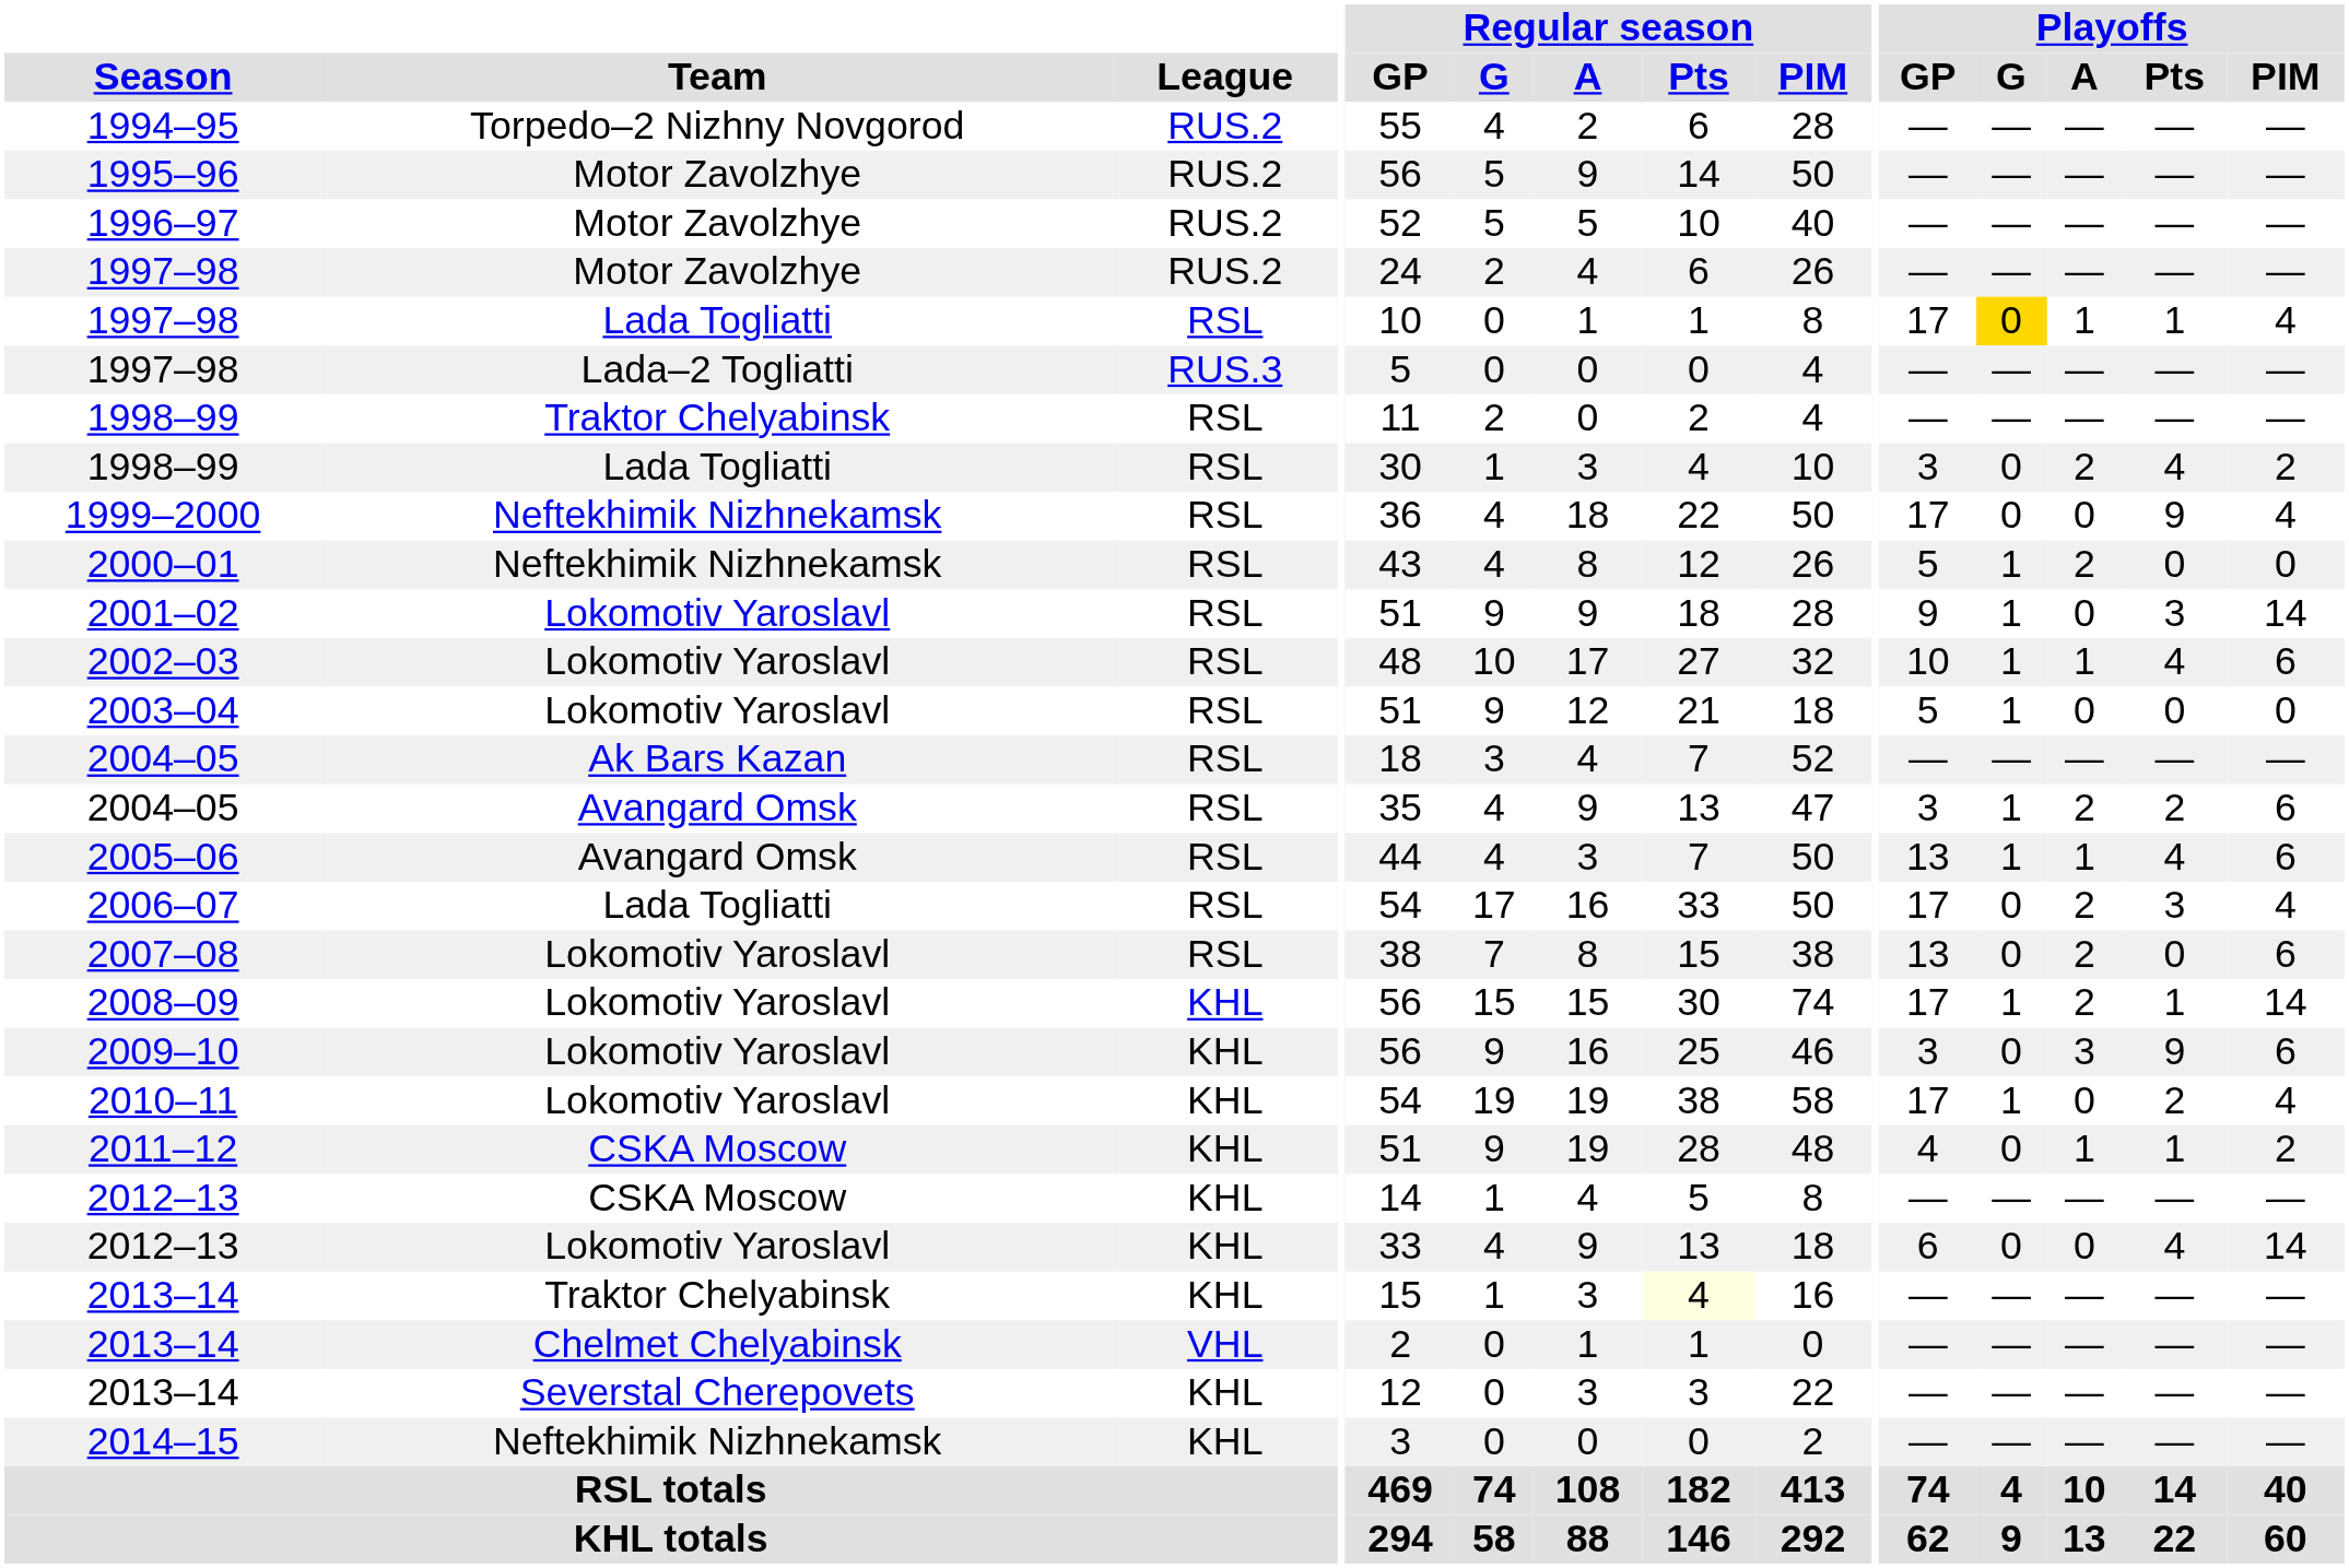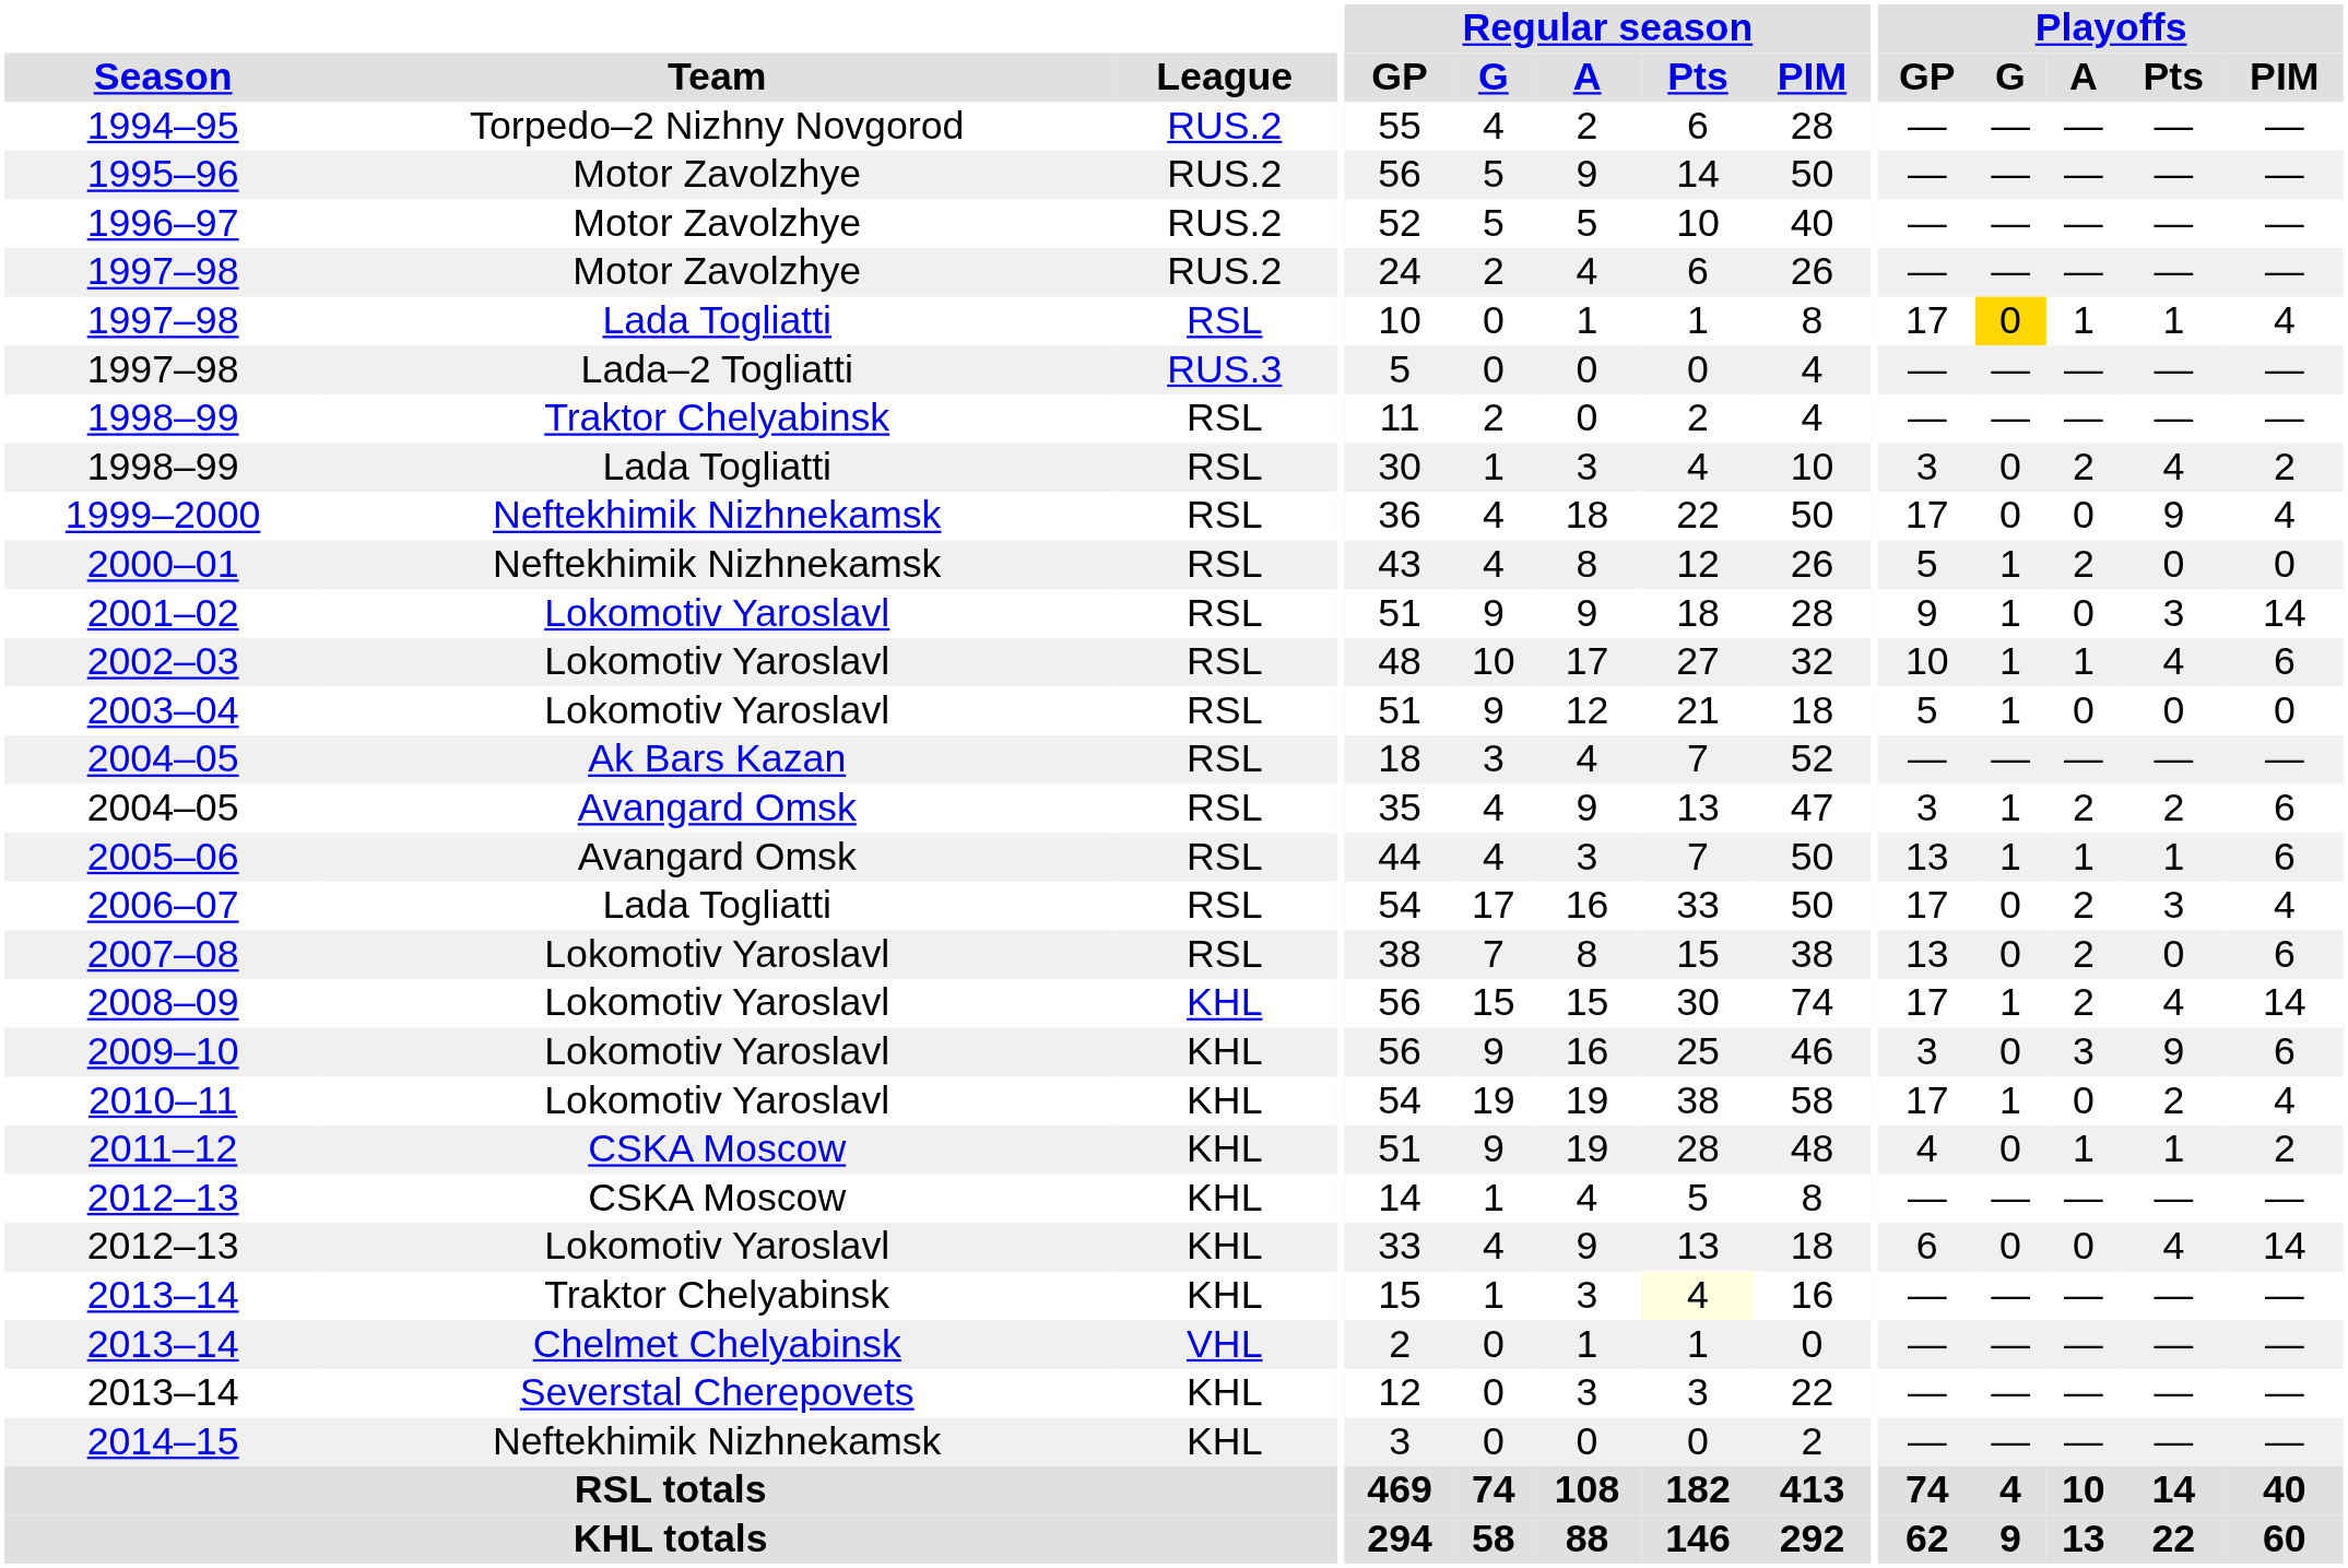 <table border="0" cellpadding="1" cellspacing="0" style="text-align:center; width:60em">
 <tr bgcolor="#e0e0e0">
 <th colspan="3" bgcolor="#ffffff"></th>
 <th rowspan="99" bgcolor="#ffffff"></th>
 <th colspan="5"><a href='#'>Regular season</a></th>
 <th rowspan="99" bgcolor="#ffffff"></th>
 <th colspan="5"><a href='#'>Playoffs</a></th>
 </tr>
 <tr bgcolor="#e0e0e0">
 <th><a href='#'>Season</a></th>
 <th>Team</th>
 <th>League</th>
 <th>GP</th>
 <th><a href='#'>G</a></th>
 <th><a href='#'>A</a></th>
 <th><a href='#'>Pts</a></th>
 <th><a href='#'>PIM</a></th>
 <th>GP</th>
 <th>G</th>
 <th>A</th>
 <th>Pts</th>
 <th>PIM</th>
 </tr>
 <tr>
 <td><a href='#'>1994–95</a></td>
 <td>Torpedo–2 Nizhny Novgorod</td>
 <td><a href='#'>RUS.2</a></td>
 <td>55</td>
 <td>4</td>
 <td>2</td>
 <td>6</td>
 <td>28</td>
 <td>—</td>
 <td>—</td>
 <td>—</td>
 <td>—</td>
 <td>—</td>
 </tr>
 <tr bgcolor="#f0f0f0">
 <td><a href='#'>1995–96</a></td>
 <td>Motor Zavolzhye</td>
 <td>RUS.2</td>
 <td>56</td>
 <td>5</td>
 <td>9</td>
 <td>14</td>
 <td>50</td>
 <td>—</td>
 <td>—</td>
 <td>—</td>
 <td>—</td>
 <td>—</td>
 </tr>
 <tr>
 <td><a href='#'>1996–97</a></td>
 <td>Motor Zavolzhye</td>
 <td>RUS.2</td>
 <td>52</td>
 <td>5</td>
 <td>5</td>
 <td>10</td>
 <td>40</td>
 <td>—</td>
 <td>—</td>
 <td>—</td>
 <td>—</td>
 <td>—</td>
 </tr>
 <tr bgcolor="#f0f0f0">
 <td><a href='#'>1997–98</a></td>
 <td>Motor Zavolzhye</td>
 <td>RUS.2</td>
 <td>24</td>
 <td>2</td>
 <td>4</td>
 <td>6</td>
 <td>26</td>
 <td>—</td>
 <td>—</td>
 <td>—</td>
 <td>—</td>
 <td>—</td>
 </tr>
 <tr>
 <td><a href='#'>1997–98</a></td>
 <td><a href='#'>Lada Togliatti</a></td>
 <td><a href='#'>RSL</a></td>
 <td>10</td>
 <td>0</td>
 <td>1</td>
 <td>1</td>
 <td>8</td>
 <td>17</td>
 <td style="background: gold;">0</td>
 <td>1</td>
 <td>1</td>
 <td>4</td>
 </tr>
 <tr bgcolor="#f0f0f0">
 <td>1997–98</td>
 <td>Lada–2 Togliatti</td>
 <td><a href='#'>RUS.3</a></td>
 <td>5</td>
 <td>0</td>
 <td>0</td>
 <td>0</td>
 <td>4</td>
 <td>—</td>
 <td>—</td>
 <td>—</td>
 <td>—</td>
 <td>—</td>
 </tr>
 <tr>
 <td><a href='#'>1998–99</a></td>
 <td><a href='#'>Traktor Chelyabinsk</a></td>
 <td>RSL</td>
 <td>11</td>
 <td>2</td>
 <td>0</td>
 <td>2</td>
 <td>4</td>
 <td>—</td>
 <td>—</td>
 <td>—</td>
 <td>—</td>
 <td>—</td>
 </tr>
 <tr bgcolor="#f0f0f0">
 <td>1998–99</td>
 <td>Lada Togliatti</td>
 <td>RSL</td>
 <td>30</td>
 <td>1</td>
 <td>3</td>
 <td>4</td>
 <td>10</td>
 <td>3</td>
 <td>0</td>
 <td>2</td>
 <td>4</td>
 <td>2</td>
 </tr>
 <tr>
 <td><a href='#'>1999–2000</a></td>
 <td><a href='#'>Neftekhimik Nizhnekamsk</a></td>
 <td>RSL</td>
 <td>36</td>
 <td>4</td>
 <td>18</td>
 <td>22</td>
 <td>50</td>
 <td>17</td>
 <td>0</td>
 <td>0</td>
 <td>9</td>
 <td>4</td>
 </tr>
 <tr bgcolor="#f0f0f0">
 <td><a href='#'>2000–01</a></td>
 <td>Neftekhimik Nizhnekamsk</td>
 <td>RSL</td>
 <td>43</td>
 <td>4</td>
 <td>8</td>
 <td>12</td>
 <td>26</td>
 <td>5</td>
 <td>1</td>
 <td>2</td>
 <td>0</td>
 <td>0</td>
 </tr>
 <tr>
 <td><a href='#'>2001–02</a></td>
 <td><a href='#'>Lokomotiv Yaroslavl</a></td>
 <td>RSL</td>
 <td>51</td>
 <td>9</td>
 <td>9</td>
 <td>18</td>
 <td>28</td>
 <td>9</td>
 <td>1</td>
 <td>0</td>
 <td>3</td>
 <td>14</td>
 </tr>
 <tr bgcolor="#f0f0f0">
 <td><a href='#'>2002–03</a></td>
 <td>Lokomotiv Yaroslavl</td>
 <td>RSL</td>
 <td>48</td>
 <td>10</td>
 <td>17</td>
 <td>27</td>
 <td>32</td>
 <td>10</td>
 <td>1</td>
 <td>1</td>
 <td>4</td>
 <td>6</td>
 </tr>
 <tr>
 <td><a href='#'>2003–04</a></td>
 <td>Lokomotiv Yaroslavl</td>
 <td>RSL</td>
 <td>51</td>
 <td>9</td>
 <td>12</td>
 <td>21</td>
 <td>18</td>
 <td>5</td>
 <td>1</td>
 <td>0</td>
 <td>0</td>
 <td>0</td>
 </tr>
 <tr bgcolor="#f0f0f0">
 <td><a href='#'>2004–05</a></td>
 <td><a href='#'>Ak Bars Kazan</a></td>
 <td>RSL</td>
 <td>18</td>
 <td>3</td>
 <td>4</td>
 <td>7</td>
 <td>52</td>
 <td>—</td>
 <td>—</td>
 <td>—</td>
 <td>—</td>
 <td>—</td>
 </tr>
 <tr>
 <td>2004–05</td>
 <td><a href='#'>Avangard Omsk</a></td>
 <td>RSL</td>
 <td>35</td>
 <td>4</td>
 <td>9</td>
 <td>13</td>
 <td>47</td>
 <td>3</td>
 <td>1</td>
 <td>2</td>
 <td>2</td>
 <td>6</td>
 </tr>
 <tr bgcolor="#f0f0f0">
 <td><a href='#'>2005–06</a></td>
 <td>Avangard Omsk</td>
 <td>RSL</td>
 <td>44</td>
 <td>4</td>
 <td>3</td>
 <td>7</td>
 <td>50</td>
 <td>13</td>
 <td>1</td>
 <td>1</td>
-<td>4</td>
+<td>1</td>
 <td>6</td>
 </tr>
 <tr>
 <td><a href='#'>2006–07</a></td>
 <td>Lada Togliatti</td>
 <td>RSL</td>
 <td>54</td>
 <td>17</td>
 <td>16</td>
 <td>33</td>
 <td>50</td>
 <td>17</td>
 <td>0</td>
 <td>2</td>
 <td>3</td>
 <td>4</td>
 </tr>
 <tr bgcolor="#f0f0f0">
 <td><a href='#'>2007–08</a></td>
 <td>Lokomotiv Yaroslavl</td>
 <td>RSL</td>
 <td>38</td>
 <td>7</td>
 <td>8</td>
 <td>15</td>
 <td>38</td>
 <td>13</td>
 <td>0</td>
 <td>2</td>
 <td>0</td>
 <td>6</td>
 </tr>
 <tr>
 <td><a href='#'>2008–09</a></td>
 <td>Lokomotiv Yaroslavl</td>
 <td><a href='#'>KHL</a></td>
 <td>56</td>
 <td>15</td>
 <td>15</td>
 <td>30</td>
 <td>74</td>
 <td>17</td>
 <td>1</td>
 <td>2</td>
-<td>1</td>
+<td>4</td>
 <td>14</td>
 </tr>
 <tr bgcolor="#f0f0f0">
 <td><a href='#'>2009–10</a></td>
 <td>Lokomotiv Yaroslavl</td>
 <td>KHL</td>
 <td>56</td>
 <td>9</td>
 <td>16</td>
 <td>25</td>
 <td>46</td>
 <td>3</td>
 <td>0</td>
 <td>3</td>
 <td>9</td>
 <td>6</td>
 </tr>
 <tr>
 <td><a href='#'>2010–11</a></td>
 <td>Lokomotiv Yaroslavl</td>
 <td>KHL</td>
 <td>54</td>
 <td>19</td>
 <td>19</td>
 <td>38</td>
 <td>58</td>
 <td>17</td>
 <td>1</td>
 <td>0</td>
 <td>2</td>
 <td>4</td>
 </tr>
 <tr bgcolor="#f0f0f0">
 <td><a href='#'>2011–12</a></td>
 <td><a href='#'>CSKA Moscow</a></td>
 <td>KHL</td>
 <td>51</td>
 <td>9</td>
 <td>19</td>
 <td>28</td>
 <td>48</td>
 <td>4</td>
 <td>0</td>
 <td>1</td>
 <td>1</td>
 <td>2</td>
 </tr>
 <tr>
 <td><a href='#'>2012–13</a></td>
 <td>CSKA Moscow</td>
 <td>KHL</td>
 <td>14</td>
 <td>1</td>
 <td>4</td>
 <td>5</td>
 <td>8</td>
 <td>—</td>
 <td>—</td>
 <td>—</td>
 <td>—</td>
 <td>—</td>
 </tr>
 <tr bgcolor="#f0f0f0">
 <td>2012–13</td>
 <td>Lokomotiv Yaroslavl</td>
 <td>KHL</td>
 <td>33</td>
 <td>4</td>
 <td>9</td>
 <td>13</td>
 <td>18</td>
 <td>6</td>
 <td>0</td>
 <td>0</td>
 <td>4</td>
 <td>14</td>
 </tr>
 <tr>
 <td><a href='#'>2013–14</a></td>
 <td>Traktor Chelyabinsk</td>
 <td>KHL</td>
 <td>15</td>
 <td>1</td>
 <td>3</td>
 <td style="background: lightyellow;">4</td>
 <td>16</td>
 <td>—</td>
 <td>—</td>
 <td>—</td>
 <td>—</td>
 <td>—</td>
 </tr>
 <tr bgcolor="#f0f0f0">
 <td><a href='#'>2013–14</a></td>
 <td><a href='#'>Chelmet Chelyabinsk</a></td>
 <td><a href='#'>VHL</a></td>
 <td>2</td>
 <td>0</td>
 <td>1</td>
 <td>1</td>
 <td>0</td>
 <td>—</td>
 <td>—</td>
 <td>—</td>
 <td>—</td>
 <td>—</td>
 </tr>
 <tr>
 <td>2013–14</td>
 <td><a href='#'>Severstal Cherepovets</a></td>
 <td>KHL</td>
 <td>12</td>
 <td>0</td>
 <td>3</td>
 <td>3</td>
 <td>22</td>
 <td>—</td>
 <td>—</td>
 <td>—</td>
 <td>—</td>
 <td>—</td>
 </tr>
 <tr bgcolor="#f0f0f0">
 <td><a href='#'>2014–15</a></td>
 <td>Neftekhimik Nizhnekamsk</td>
 <td>KHL</td>
 <td>3</td>
 <td>0</td>
 <td>0</td>
 <td>0</td>
 <td>2</td>
 <td>—</td>
 <td>—</td>
 <td>—</td>
 <td>—</td>
 <td>—</td>
 </tr>
 <tr bgcolor="#e0e0e0">
 <th colspan="3">RSL totals</th>
 <th>469</th>
 <th>74</th>
 <th>108</th>
 <th>182</th>
 <th>413</th>
 <th>74</th>
 <th>4</th>
 <th>10</th>
 <th>14</th>
 <th>40</th>
 </tr>
 <tr bgcolor="#e0e0e0">
 <th colspan="3">KHL totals</th>
 <th>294</th>
 <th>58</th>
 <th>88</th>
 <th>146</th>
 <th>292</th>
 <th>62</th>
 <th>9</th>
 <th>13</th>
 <th>22</th>
 <th>60</th>
 </tr>
 </table>
